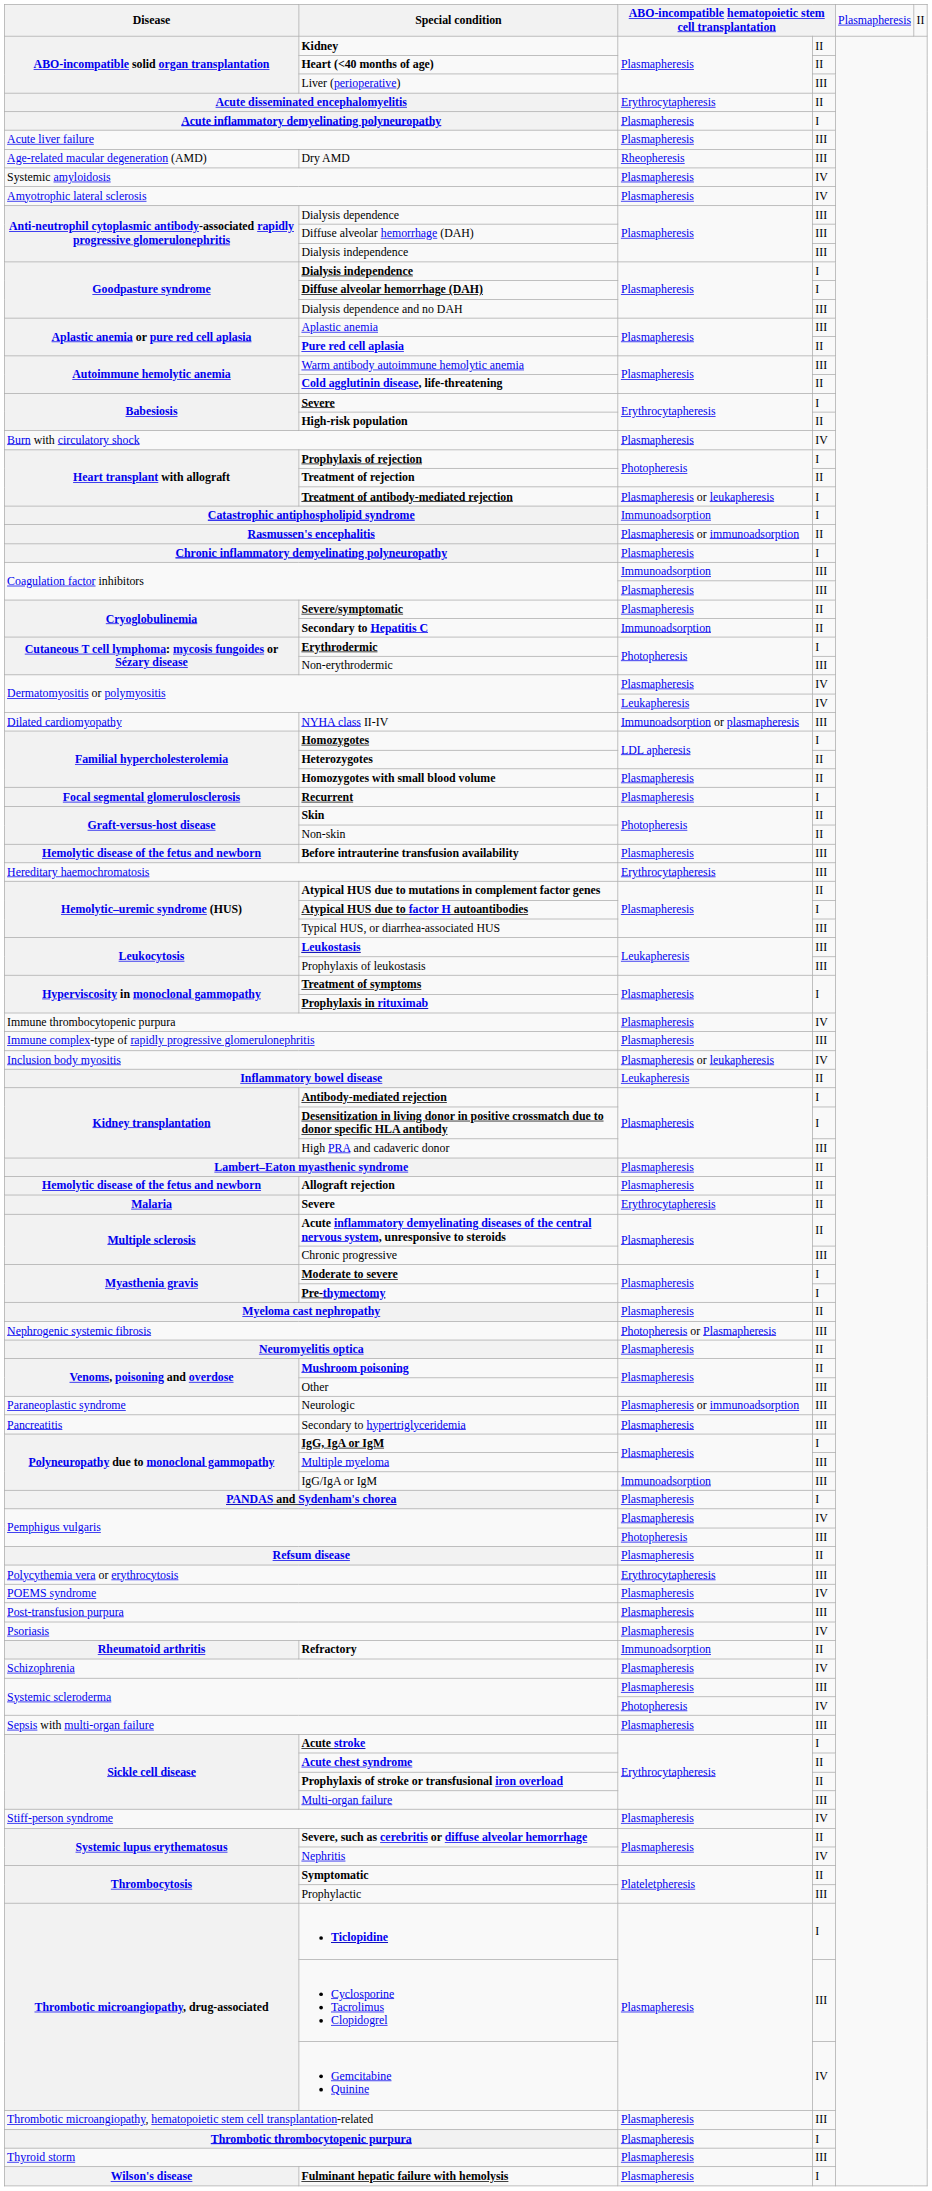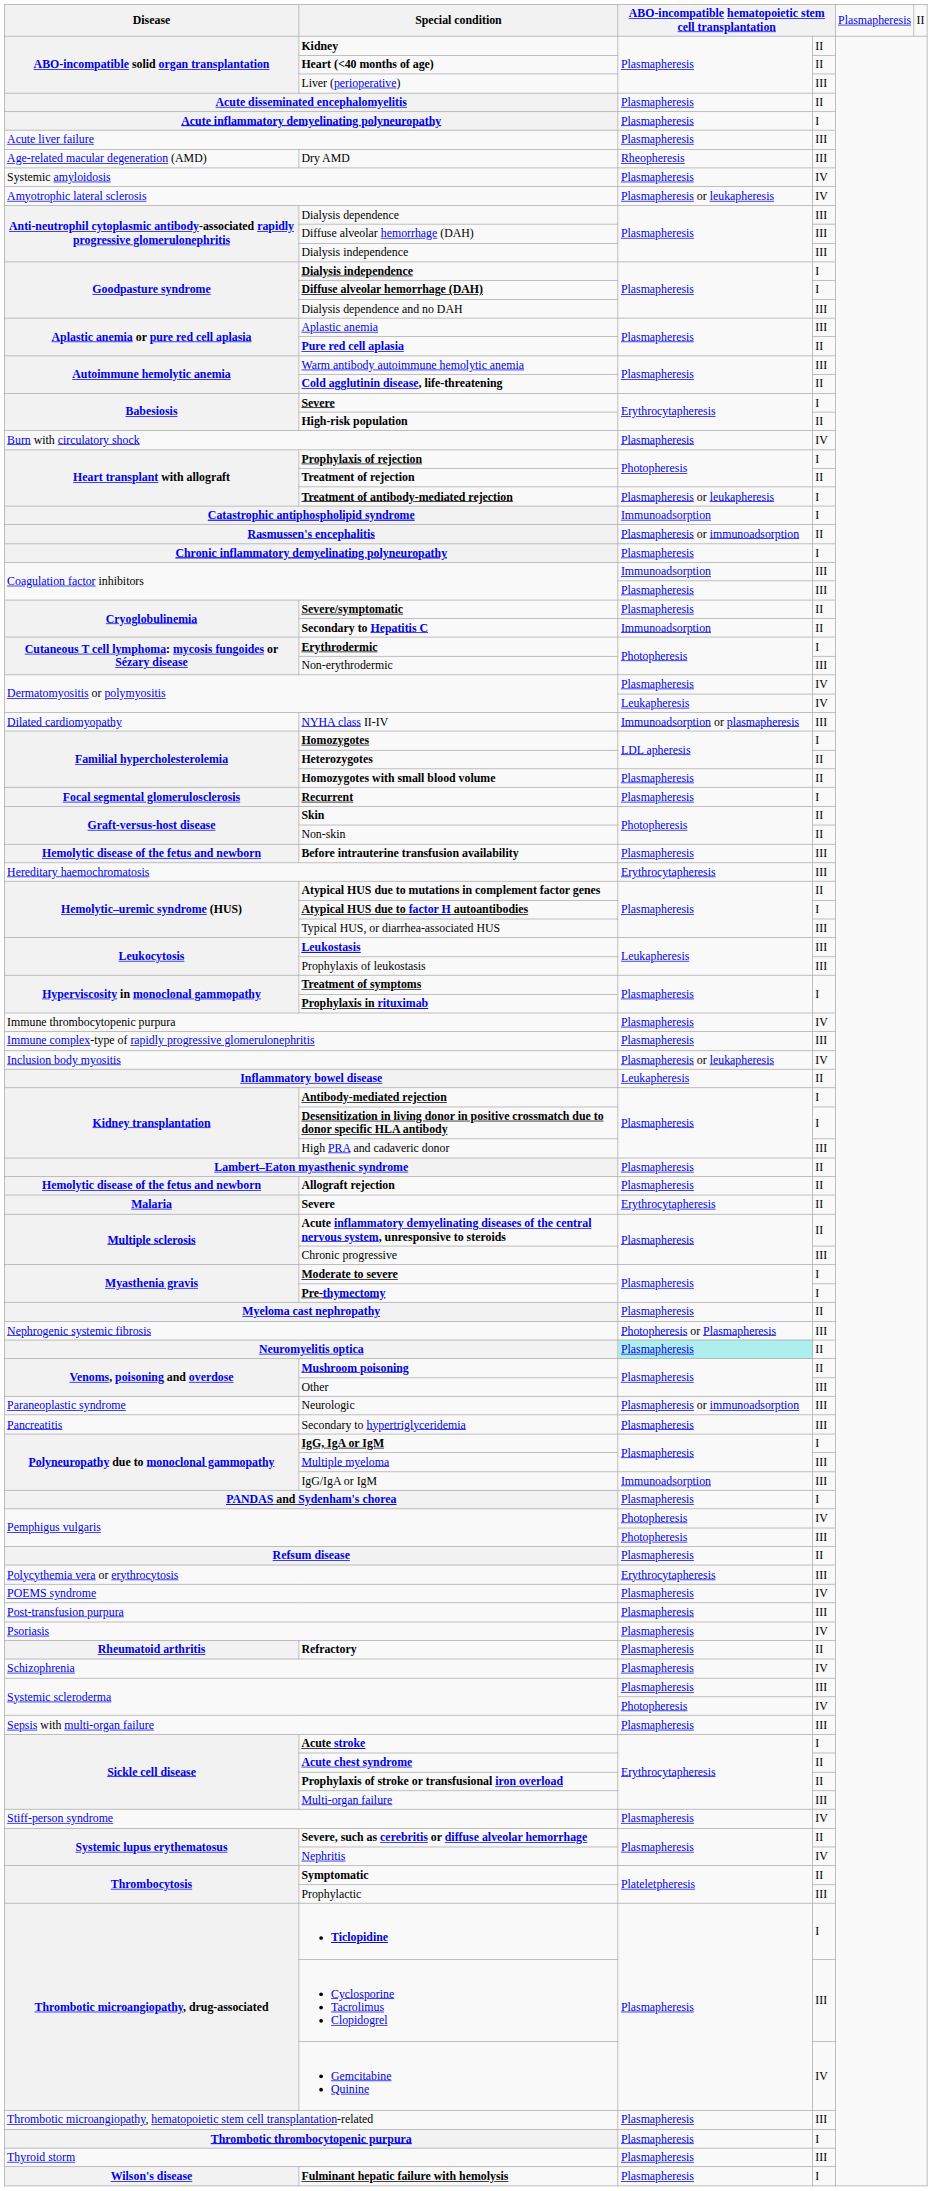 <table class="wikitable">
 <tr>
 <th>Disease</th>
 <th>Special condition</th>
 <th colspan=2><a href='#'>ABO-incompatible</a> <a href='#'>hematopoietic stem cell transplantation</a></th>
 <td><a href='#'>Plasmapheresis</a></td>
 <td>II</td>
 </tr>
 <tr>
 <th rowspan=3><a href='#'>ABO-incompatible</a> solid <a href='#'>organ transplantation</a></th>
 <td><strong>Kidney</strong></td>
 <td rowspan="3"><a href='#'>Plasmapheresis</a></td>
 <td>II</td>
 </tr>
 <tr>
 <td><strong>Heart (<40 months of age)</strong></td>
 <td>II</td>
 </tr>
 <tr>
 <td>Liver (<a href='#'>perioperative</a>)</td>
 <td>III</td>
 </tr>
 <tr>
 <th colspan=2><a href='#'>Acute disseminated encephalomyelitis</a></th>
-<td><a href='#'>Erythrocytapheresis</a></td>
+<td><a href='#'>Plasmapheresis</a></td>
 <td>II</td>
 </tr>
 <tr>
 <th colspan=2><a href='#'><u>Acute inflammatory demyelinating polyneuropathy</u></a></th>
 <td><a href='#'>Plasmapheresis</a></td>
 <td>I</td>
 </tr>
 <tr>
 <td colspan=2><a href='#'>Acute liver failure</a></td>
 <td><a href='#'>Plasmapheresis</a></td>
 <td>III</td>
 </tr>
 <tr>
 <td><a href='#'>Age-related macular degeneration</a> (AMD)</td>
 <td>Dry AMD</td>
 <td><a href='#'>Rheopheresis</a></td>
 <td>III</td>
 </tr>
 <tr>
 <td colspan=2>Systemic <a href='#'>amyloidosis</a></td>
 <td><a href='#'>Plasmapheresis</a></td>
 <td>IV</td>
 </tr>
 <tr>
 <td colspan=2><a href='#'>Amyotrophic lateral sclerosis</a></td>
-<td><a href='#'>Plasmapheresis</a></td>
+<td><a href='#'>Plasmapheresis</a> or <a href='#'>leukapheresis</a></td>
 <td>IV</td>
 </tr>
 <tr>
 <th rowspan=3><a href='#'>Anti-neutrophil cytoplasmic antibody</a>-associated <a href='#'>rapidly progressive glomerulonephritis</a></th>
 <td>Dialysis dependence</td>
 <td rowspan="3"><a href='#'>Plasmapheresis</a></td>
 <td>III</td>
 </tr>
 <tr>
 <td>Diffuse alveolar <a href='#'>hemorrhage</a> (DAH)</td>
 <td>III</td>
 </tr>
 <tr>
 <td>Dialysis independence</td>
 <td>III</td>
 </tr>
 <tr>
 <th rowspan=3><a href='#'>Goodpasture syndrome</a></th>
 <td><strong><u>Dialysis independence</u></strong></td>
 <td rowspan="3"><a href='#'>Plasmapheresis</a></td>
 <td>I</td>
 </tr>
 <tr>
 <td><strong><u>Diffuse alveolar hemorrhage (DAH)</u></strong></td>
 <td>I</td>
 </tr>
 <tr>
 <td>Dialysis dependence and no DAH</td>
 <td>III</td>
 </tr>
 <tr>
 <th rowspan=2><a href='#'>Aplastic anemia</a> or <a href='#'>pure red cell aplasia</a></th>
 <td><a href='#'>Aplastic anemia</a></td>
 <td rowspan=2><a href='#'>Plasmapheresis</a></td>
 <td>III</td>
 </tr>
 <tr>
 <td><strong><a href='#'>Pure red cell aplasia</a></strong></td>
 <td>II</td>
 </tr>
 <tr>
 <th rowspan=2><a href='#'>Autoimmune hemolytic anemia</a></th>
 <td><a href='#'>Warm antibody autoimmune hemolytic anemia</a></td>
 <td rowspan=2><a href='#'>Plasmapheresis</a></td>
 <td>III</td>
 </tr>
 <tr>
 <td><strong><a href='#'>Cold agglutinin disease</a>, life-threatening</strong></td>
 <td>II</td>
 </tr>
 <tr>
 <th rowspan=2><a href='#'>Babesiosis</a></th>
 <td><strong><u>Severe</u></strong></td>
 <td rowspan="2"><a href='#'>Erythrocytapheresis</a></td>
 <td>I</td>
 </tr>
 <tr>
 <td><strong>High-risk population</strong></td>
 <td>II</td>
 </tr>
 <tr>
 <td colspan=2><a href='#'>Burn</a> with <a href='#'>circulatory shock</a></td>
 <td><a href='#'>Plasmapheresis</a></td>
 <td>IV</td>
 </tr>
 <tr>
 <th rowspan=3><a href='#'>Heart transplant</a> with allograft</th>
 <td><strong><u>Prophylaxis of rejection</u></strong></td>
 <td rowspan="2"><a href='#'>Photopheresis</a></td>
 <td>I</td>
 </tr>
 <tr>
 <td><strong>Treatment of rejection</strong></td>
 <td>II</td>
 </tr>
 <tr>
 <td><strong><u>Treatment of antibody-mediated rejection</u></strong></td>
 <td><a href='#'>Plasmapheresis</a> or <a href='#'>leukapheresis</a></td>
 <td>I</td>
 </tr>
 <tr>
 <th colspan=2><a href='#'><u>Catastrophic antiphospholipid syndrome</u></a></th>
 <td><a href='#'>Immunoadsorption</a></td>
 <td>I</td>
 </tr>
 <tr>
 <th colspan=2><a href='#'>Rasmussen's encephalitis</a></th>
 <td><a href='#'>Plasmapheresis</a> or <a href='#'>immunoadsorption</a></td>
 <td>II</td>
 </tr>
 <tr>
 <th colspan=2><a href='#'><u>Chronic inflammatory demyelinating polyneuropathy</u></a></th>
 <td><a href='#'>Plasmapheresis</a></td>
 <td>I</td>
 </tr>
 <tr>
 <td colspan=2 rowspan=2><a href='#'>Coagulation factor</a> inhibitors</td>
 <td><a href='#'>Immunoadsorption</a></td>
 <td>III</td>
 </tr>
 <tr>
 <td><a href='#'>Plasmapheresis</a></td>
 <td>III</td>
 </tr>
 <tr>
 <th rowspan=2><a href='#'>Cryoglobulinemia</a></th>
 <td><strong><u>Severe/symptomatic</u></strong></td>
 <td><a href='#'>Plasmapheresis</a></td>
 <td>II</td>
 </tr>
 <tr>
 <td><strong>Secondary to <a href='#'>Hepatitis C</a></strong></td>
 <td><a href='#'>Immunoadsorption</a></td>
 <td>II</td>
 </tr>
 <tr>
 <th rowspan=2><a href='#'>Cutaneous T cell lymphoma</a>: <a href='#'>mycosis fungoides</a> or <a href='#'>Sézary disease</a></th>
 <td><strong><u>Erythrodermic</u></strong></td>
 <td rowspan="2"><a href='#'>Photopheresis</a></td>
 <td>I</td>
 </tr>
 <tr>
 <td>Non-erythrodermic</td>
 <td>III</td>
 </tr>
 <tr>
 <td colspan=2 rowspan=2><a href='#'>Dermatomyositis</a> or <a href='#'>polymyositis</a></td>
 <td><a href='#'>Plasmapheresis</a></td>
 <td>IV</td>
 </tr>
 <tr>
 <td><a href='#'>Leukapheresis</a></td>
 <td>IV</td>
 </tr>
 <tr>
 <td><a href='#'>Dilated cardiomyopathy</a></td>
 <td><a href='#'>NYHA class</a> II-IV</td>
 <td><a href='#'>Immunoadsorption</a> or <a href='#'>plasmapheresis</a></td>
 <td>III</td>
 </tr>
 <tr>
 <th rowspan=3><a href='#'>Familial hypercholesterolemia</a></th>
 <td><strong><u>Homozygotes</u></strong></td>
 <td rowspan="2"><a href='#'>LDL apheresis</a></td>
 <td>I</td>
 </tr>
 <tr>
 <td><strong>Heterozygotes</strong></td>
 <td>II</td>
 </tr>
 <tr>
 <td><strong>Homozygotes with small blood volume</strong></td>
 <td><a href='#'>Plasmapheresis</a></td>
 <td>II</td>
 </tr>
 <tr>
 <th><a href='#'>Focal segmental glomerulosclerosis</a></th>
 <td><strong><u>Recurrent</u></strong></td>
 <td><a href='#'>Plasmapheresis</a></td>
 <td>I</td>
 </tr>
 <tr>
 <th rowspan=2><a href='#'>Graft-versus-host disease</a></th>
 <td><strong>Skin</strong></td>
 <td rowspan="2"><a href='#'>Photopheresis</a></td>
 <td>II</td>
 </tr>
 <tr>
 <td>Non-skin</td>
 <td>II</td>
 </tr>
 <tr>
 <th><a href='#'>Hemolytic disease of the fetus and newborn</a></th>
 <td><strong>Before intrauterine transfusion availability</strong></td>
 <td><a href='#'>Plasmapheresis</a></td>
 <td>III</td>
 </tr>
 <tr>
 <td colspan=2><a href='#'>Hereditary haemochromatosis</a></td>
 <td><a href='#'>Erythrocytapheresis</a></td>
 <td>III</td>
 </tr>
 <tr>
 <th rowspan=3><a href='#'>Hemolytic–uremic syndrome</a> (HUS)</th>
 <td><strong>Atypical HUS due to mutations in complement factor genes</strong></td>
 <td rowspan="3"><a href='#'>Plasmapheresis</a></td>
 <td>II</td>
 </tr>
 <tr>
 <td><strong><u>Atypical HUS due to <a href='#'>factor H</a> autoantibodies</u></strong></td>
 <td>I</td>
 </tr>
 <tr>
 <td>Typical HUS, or diarrhea-associated HUS</td>
 <td>III</td>
 </tr>
 <tr>
 <th rowspan=2><a href='#'>Leukocytosis</a></th>
 <td><strong><u><a href='#'>Leukostasis</a></u></strong></td>
 <td rowspan="2"><a href='#'>Leukapheresis</a></td>
 <td>III</td>
 </tr>
 <tr>
 <td>Prophylaxis of leukostasis</td>
 <td>III</td>
 </tr>
 <tr>
 <th rowspan=2><a href='#'>Hyperviscosity</a> in <a href='#'>monoclonal gammopathy</a></th>
 <td><strong><u>Treatment of symptoms</u></strong></td>
 <td rowspan="2"><a href='#'>Plasmapheresis</a></td>
 <td rowspan=2>I</td>
 </tr>
 <tr>
 <td><strong><u>Prophylaxis in <a href='#'>rituximab</a></u></strong></td>
 </tr>
 <tr>
 <td colspan=2>Immune thrombocytopenic purpura</td>
 <td><a href='#'>Plasmapheresis</a></td>
 <td>IV</td>
 </tr>
 <tr>
 <td colspan=2><a href='#'>Immune complex</a>-type of <a href='#'>rapidly progressive glomerulonephritis</a></td>
 <td><a href='#'>Plasmapheresis</a></td>
 <td>III</td>
 </tr>
 <tr>
 <td colspan=2><a href='#'>Inclusion body myositis</a></td>
 <td><a href='#'>Plasmapheresis</a> or <a href='#'>leukapheresis</a></td>
 <td>IV</td>
 </tr>
 <tr>
 <th colspan=2><a href='#'>Inflammatory bowel disease</a></th>
 <td><a href='#'>Leukapheresis</a></td>
 <td>II</td>
 </tr>
 <tr>
 <th rowspan=3><a href='#'>Kidney transplantation</a></th>
 <td><strong><u>Antibody-mediated rejection</u></strong></td>
 <td rowspan="3"><a href='#'>Plasmapheresis</a></td>
 <td>I</td>
 </tr>
 <tr>
 <td><strong><u>Desensitization in living donor in positive crossmatch due to donor specific HLA antibody</u></strong></td>
 <td>I</td>
 </tr>
 <tr>
 <td>High <a href='#'>PRA</a> and cadaveric donor</td>
 <td>III</td>
 </tr>
 <tr>
 <th colspan=2><a href='#'>Lambert–Eaton myasthenic syndrome</a></th>
 <td><a href='#'>Plasmapheresis</a></td>
 <td>II</td>
 </tr>
 <tr>
 <th><a href='#'>Hemolytic disease of the fetus and newborn</a></th>
 <td><strong>Allograft rejection</strong></td>
 <td><a href='#'>Plasmapheresis</a></td>
 <td>II</td>
 </tr>
 <tr>
 <th><a href='#'>Malaria</a></th>
 <td><strong>Severe</strong></td>
 <td><a href='#'>Erythrocytapheresis</a></td>
 <td>II</td>
 </tr>
 <tr>
 <th rowspan=2><a href='#'>Multiple sclerosis</a></th>
 <td><strong>Acute <a href='#'>inflammatory demyelinating diseases of the central nervous system</a>, unresponsive to steroids</strong></td>
 <td rowspan="2"><a href='#'>Plasmapheresis</a></td>
 <td>II</td>
 </tr>
 <tr>
 <td>Chronic progressive</td>
 <td>III</td>
 </tr>
 <tr>
 <th rowspan=2><a href='#'>Myasthenia gravis</a></th>
 <td><strong><u>Moderate to severe</u></strong></td>
 <td rowspan="2"><a href='#'>Plasmapheresis</a></td>
 <td>I</td>
 </tr>
 <tr>
 <td><strong><u>Pre-<a href='#'>thymectomy</a></u></strong></td>
 <td>I</td>
 </tr>
 <tr>
 <th colspan=2><a href='#'>Myeloma cast nephropathy</a></th>
 <td><a href='#'>Plasmapheresis</a></td>
 <td>II</td>
 </tr>
 <tr>
 <td colspan=2><a href='#'>Nephrogenic systemic fibrosis</a></td>
 <td><a href='#'>Photopheresis</a> or <a href='#'>Plasmapheresis</a></td>
 <td>III</td>
 </tr>
 <tr>
 <th colspan=2><a href='#'>Neuromyelitis optica</a></th>
-<td><a href='#'>Plasmapheresis</a></td>
+<td style="background: paleturquoise;"><a href='#'>Plasmapheresis</a></td>
 <td>II</td>
 </tr>
 <tr>
 <th rowspan=2><a href='#'>Venoms</a>, <a href='#'>poisoning</a> and <a href='#'>overdose</a></th>
 <td><strong><a href='#'>Mushroom poisoning</a></strong></td>
 <td rowspan=2><a href='#'>Plasmapheresis</a></td>
 <td>II</td>
 </tr>
 <tr>
 <td>Other</td>
 <td>III</td>
 </tr>
 <tr>
 <td><a href='#'>Paraneoplastic syndrome</a></td>
 <td>Neurologic</td>
 <td><a href='#'>Plasmapheresis</a> or <a href='#'>immunoadsorption</a></td>
 <td>III</td>
 </tr>
 <tr>
 <td><a href='#'>Pancreatitis</a></td>
 <td>Secondary to <a href='#'>hypertriglyceridemia</a></td>
 <td><a href='#'>Plasmapheresis</a></td>
 <td>III</td>
 </tr>
 <tr>
 <th rowspan=3><a href='#'>Polyneuropathy</a> due to <a href='#'>monoclonal gammopathy</a></th>
 <td><strong><u>IgG, IgA or IgM</u></strong></td>
 <td rowspan="2"><a href='#'>Plasmapheresis</a></td>
 <td>I</td>
 </tr>
 <tr>
 <td><a href='#'>Multiple myeloma</a></td>
 <td>III</td>
 </tr>
 <tr>
 <td>IgG/IgA or IgM</td>
 <td><a href='#'>Immunoadsorption</a></td>
 <td>III</td>
 </tr>
 <tr>
 <th colspan=2><u><a href='#'>PANDAS</a> and <a href='#'>Sydenham's chorea</a></u></th>
 <td><a href='#'>Plasmapheresis</a></td>
 <td>I</td>
 </tr>
 <tr>
 <td colspan=2 rowspan=2><a href='#'>Pemphigus vulgaris</a></td>
-<td><a href='#'>Plasmapheresis</a></td>
+<td><a href='#'>Photopheresis</a></td>
 <td>IV</td>
 </tr>
 <tr>
 <td><a href='#'>Photopheresis</a></td>
 <td>III</td>
 </tr>
 <tr>
 <th colspan=2><a href='#'>Refsum disease</a></th>
 <td><a href='#'>Plasmapheresis</a></td>
 <td>II</td>
 </tr>
 <tr>
 <td colspan=2><a href='#'>Polycythemia vera</a> or <a href='#'>erythrocytosis</a></td>
 <td><a href='#'>Erythrocytapheresis</a></td>
 <td>III</td>
 </tr>
 <tr>
 <td colspan=2><a href='#'>POEMS syndrome</a></td>
 <td><a href='#'>Plasmapheresis</a></td>
 <td>IV</td>
 </tr>
 <tr>
 <td colspan=2><a href='#'>Post-transfusion purpura</a></td>
 <td><a href='#'>Plasmapheresis</a></td>
 <td>III</td>
 </tr>
 <tr>
 <td colspan=2><a href='#'>Psoriasis</a></td>
 <td><a href='#'>Plasmapheresis</a></td>
 <td>IV</td>
 </tr>
 <tr>
 <th><a href='#'>Rheumatoid arthritis</a></th>
 <td><strong>Refractory</strong></td>
-<td><a href='#'>Immunoadsorption</a></td>
+<td><a href='#'>Plasmapheresis</a></td>
 <td>II</td>
 </tr>
 <tr>
 <td colspan=2><a href='#'>Schizophrenia</a></td>
 <td><a href='#'>Plasmapheresis</a></td>
 <td>IV</td>
 </tr>
 <tr>
 <td colspan=2 rowspan=2><a href='#'>Systemic scleroderma</a></td>
 <td><a href='#'>Plasmapheresis</a></td>
 <td>III</td>
 </tr>
 <tr>
 <td><a href='#'>Photopheresis</a></td>
 <td>IV</td>
 </tr>
 <tr>
 <td colspan=2><a href='#'>Sepsis</a> with <a href='#'>multi-organ failure</a></td>
 <td><a href='#'>Plasmapheresis</a></td>
 <td>III</td>
 </tr>
 <tr>
 <th rowspan=4><a href='#'>Sickle cell disease</a></th>
 <td><strong><u>Acute <a href='#'>stroke</a></u></strong></td>
 <td rowspan="4"><a href='#'>Erythrocytapheresis</a></td>
 <td>I</td>
 </tr>
 <tr>
 <td><strong><a href='#'>Acute chest syndrome</a></strong></td>
 <td>II</td>
 </tr>
 <tr>
 <td><strong>Prophylaxis of stroke or transfusional <a href='#'>iron overload</a></strong></td>
 <td>II</td>
 </tr>
 <tr>
 <td><a href='#'>Multi-organ failure</a></td>
 <td>III</td>
 </tr>
 <tr>
 <td colspan=2><a href='#'>Stiff-person syndrome</a></td>
 <td><a href='#'>Plasmapheresis</a></td>
 <td>IV</td>
 </tr>
 <tr>
 <th rowspan=2><a href='#'>Systemic lupus erythematosus</a></th>
 <td><strong>Severe, such as <a href='#'>cerebritis</a> or <a href='#'>diffuse alveolar hemorrhage</a></strong></td>
 <td rowspan="2"><a href='#'>Plasmapheresis</a></td>
 <td>II</td>
 </tr>
 <tr>
 <td><a href='#'>Nephritis</a></td>
 <td>IV</td>
 </tr>
 <tr>
 <th rowspan=2><a href='#'>Thrombocytosis</a></th>
 <td><strong>Symptomatic</strong></td>
 <td rowspan="2"><a href='#'>Plateletpheresis</a></td>
 <td>II</td>
 </tr>
 <tr>
 <td>Prophylactic</td>
 <td>III</td>
 </tr>
 <tr>
 <th rowspan=3><a href='#'>Thrombotic microangiopathy</a>, drug-associated</th>
 <td><br><ul><li><strong><u><a href='#'>Ticlopidine</a></u></strong></li></ul></td>
 <td rowspan=3><a href='#'>Plasmapheresis</a></td>
 <td>I</td>
 </tr>
 <tr>
 <td><br><ul><li><a href='#'>Cyclosporine</a></li><li><a href='#'>Tacrolimus</a></li><li><a href='#'>Clopidogrel</a></li></ul></td>
 <td>III</td>
 </tr>
 <tr>
 <td><br><ul><li><a href='#'>Gemcitabine</a></li><li><a href='#'>Quinine</a></li></ul></td>
 <td>IV</td>
 </tr>
 <tr>
 <td colspan=2><a href='#'>Thrombotic microangiopathy</a>, <a href='#'>hematopoietic stem cell transplantation</a>-related</td>
 <td><a href='#'>Plasmapheresis</a></td>
 <td>III</td>
 </tr>
 <tr>
 <th colspan=2><a href='#'><u>Thrombotic thrombocytopenic purpura</u></a></th>
 <td><a href='#'>Plasmapheresis</a></td>
 <td>I</td>
 </tr>
 <tr>
 <td colspan=2><a href='#'>Thyroid storm</a></td>
 <td><a href='#'>Plasmapheresis</a></td>
 <td>III</td>
 </tr>
 <tr>
 <th><a href='#'>Wilson's disease</a></th>
 <td><strong><u>Fulminant hepatic failure with hemolysis</u></strong></td>
 <td><a href='#'>Plasmapheresis</a></td>
 <td>I</td>
 </tr>
 </table>
